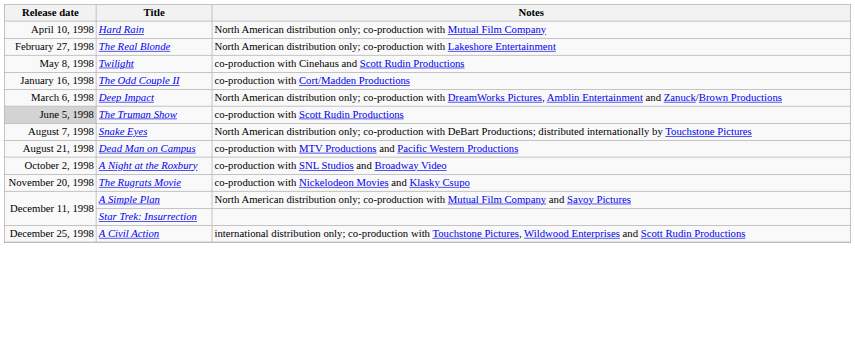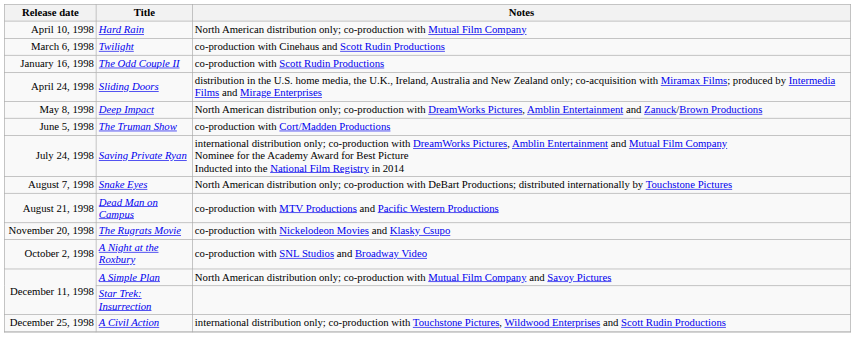 <table class="wikitable sortable" style="width:100%;">
 <tr>
 <th scope="col" style="width:130px;">Release date</th>
 <th>Title</th>
 <th>Notes</th>
 </tr>
 <tr>
 <td style="text-align:right;">April 10, 1998</td>
 <td><em><a href='#'>Hard Rain</a></em></td>
 <td>North American distribution only; co-production with <a href='#'>Mutual Film Company</a></td>
 </tr>
 <tr>
-<td style="text-align:right;">February 27, 1998</td>
-<td><em><a href='#'>The Real Blonde</a></em></td>
-<td>North American distribution only; co-production with <a href='#'>Lakeshore Entertainment</a></td>
-</tr>
-<tr>
-<td style="text-align:right;">May 8, 1998</td>
+<td style="text-align:right;">March 6, 1998</td>
 <td><em><a href='#'>Twilight</a></em></td>
 <td>co-production with Cinehaus and <a href='#'>Scott Rudin Productions</a></td>
 </tr>
 <tr>
 <td style="text-align:right;">January 16, 1998</td>
 <td><em><a href='#'>The Odd Couple II</a></em></td>
-<td>co-production with <a href='#'>Cort/Madden Productions</a></td>
+<td>co-production with <a href='#'>Scott Rudin Productions</a></td>
 </tr>
 <tr>
-<td style="text-align:right;">March 6, 1998</td>
+<td style="text-align:right;">April 24, 1998</td>
+<td><em><a href='#'>Sliding Doors</a></em></td>
+<td>distribution in the U.S. home media, the U.K., Ireland, Australia and New Zealand only; co-acquisition with <a href='#'>Miramax Films</a>; produced by <a href='#'>Intermedia Films</a> and <a href='#'>Mirage Enterprises</a></td>
+</tr>
+<tr>
+<td style="text-align:right;">May 8, 1998</td>
 <td><em><a href='#'>Deep Impact</a></em></td>
 <td>North American distribution only; co-production with <a href='#'>DreamWorks Pictures</a>, <a href='#'>Amblin Entertainment</a> and <a href='#'>Zanuck</a>/<a href='#'>Brown Productions</a></td>
 </tr>
 <tr>
-<td style="background: lightgrey; text-align:right;">June 5, 1998</td>
+<td style="text-align:right;">June 5, 1998</td>
 <td><em><a href='#'>The Truman Show</a></em></td>
-<td>co-production with <a href='#'>Scott Rudin Productions</a></td>
+<td>co-production with <a href='#'>Cort/Madden Productions</a></td>
+</tr>
+<tr>
+<td style="text-align:right;">July 24, 1998</td>
+<td><em><a href='#'>Saving Private Ryan</a></em></td>
+<td>international distribution only; co-production with <a href='#'>DreamWorks Pictures</a>, <a href='#'>Amblin Entertainment</a> and <a href='#'>Mutual Film Company</a><br>Nominee for the Academy Award for Best Picture<br>Inducted into the <a href='#'>National Film Registry</a> in 2014</td>
 </tr>
 <tr>
 <td style="text-align:right;">August 7, 1998</td>
 <td><em><a href='#'>Snake Eyes</a></em></td>
 <td>North American distribution only; co-production with DeBart Productions; distributed internationally by <a href='#'>Touchstone Pictures</a></td>
 </tr>
 <tr>
 <td style="text-align:right;">August 21, 1998</td>
 <td><em><a href='#'>Dead Man on Campus</a></em></td>
 <td>co-production with <a href='#'>MTV Productions</a> and <a href='#'>Pacific Western Productions</a></td>
 </tr>
 <tr>
+<td style="text-align:right;">November 20, 1998</td>
+<td><em><a href='#'>The Rugrats Movie</a></em></td>
+<td>co-production with <a href='#'>Nickelodeon Movies</a> and <a href='#'>Klasky Csupo</a></td>
+</tr>
+<tr>
 <td style="text-align:right;">October 2, 1998</td>
 <td><em><a href='#'>A Night at the Roxbury</a></em></td>
 <td>co-production with <a href='#'>SNL Studios</a> and <a href='#'>Broadway Video</a></td>
-</tr>
-<tr>
-<td style="text-align:right;">November 20, 1998</td>
-<td><em><a href='#'>The Rugrats Movie</a></em></td>
-<td>co-production with <a href='#'>Nickelodeon Movies</a> and <a href='#'>Klasky Csupo</a></td>
 </tr>
 <tr>
 <td style="text-align:right;" rowspan="2">December 11, 1998</td>
 <td><em><a href='#'>A Simple Plan</a></em></td>
 <td>North American distribution only; co-production with <a href='#'>Mutual Film Company</a> and <a href='#'>Savoy Pictures</a></td>
 </tr>
 <tr>
 <td><em><a href='#'>Star Trek: Insurrection</a></em></td>
 <td></td>
 </tr>
 <tr>
 <td style="text-align:right;">December 25, 1998</td>
 <td><em><a href='#'>A Civil Action</a></em></td>
 <td>international distribution only; co-production with <a href='#'>Touchstone Pictures</a>, <a href='#'>Wildwood Enterprises</a> and <a href='#'>Scott Rudin Productions</a></td>
 </tr>
 <tr>
 </tr>
 </table>
